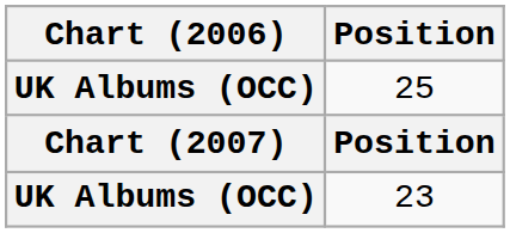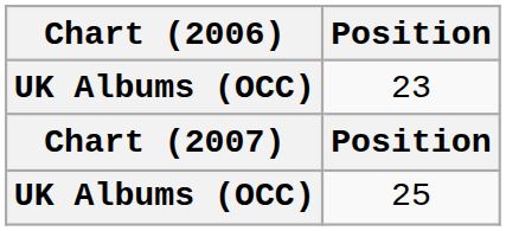 <table class="wikitable plainrowheaders">
 <tr>
 <th>Chart (2006)</th>
 <th>Position</th>
 </tr>
 <tr>
 <th scope="row">UK Albums (OCC)</th>
-<td align="center">25</td>
+<td align="center">23</td>
 </tr>
 <tr>
 <th>Chart (2007)</th>
 <th>Position</th>
 </tr>
 <tr>
 <th scope="row">UK Albums (OCC)</th>
-<td align="center">23</td>
+<td align="center">25</td>
 </tr>
 </table>
